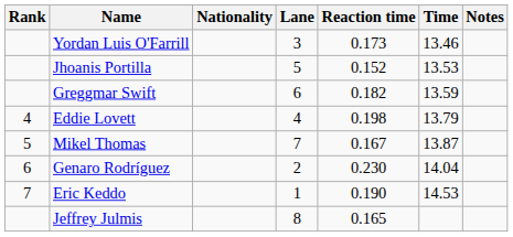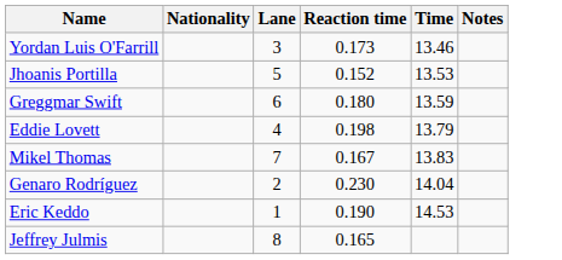 <table class="wikitable sortable" style="text-align:center">
 <tr>
-<th>Rank</th>
 <th>Name</th>
 <th>Nationality</th>
 <th>Lane</th>
 <th>Reaction time</th>
 <th>Time</th>
 <th>Notes</th>
 </tr>
 <tr>
-<td></td>
 <td align=left><a href='#'>Yordan Luis O'Farrill</a></td>
 <td align=left></td>
 <td>3</td>
 <td>0.173</td>
 <td>13.46</td>
 <td></td>
 </tr>
 <tr>
-<td></td>
 <td align=left><a href='#'>Jhoanis Portilla</a></td>
 <td align=left></td>
 <td>5</td>
 <td>0.152</td>
 <td>13.53</td>
 <td></td>
 </tr>
 <tr>
-<td></td>
 <td align=left><a href='#'>Greggmar Swift</a></td>
 <td align=left></td>
 <td>6</td>
-<td>0.182</td>
+<td>0.180</td>
 <td>13.59</td>
 <td></td>
 </tr>
 <tr>
-<td>4</td>
 <td align=left><a href='#'>Eddie Lovett</a></td>
 <td align=left></td>
 <td>4</td>
 <td>0.198</td>
 <td>13.79</td>
 <td></td>
 </tr>
 <tr>
-<td>5</td>
 <td align=left><a href='#'>Mikel Thomas</a></td>
 <td align=left></td>
 <td>7</td>
 <td>0.167</td>
-<td>13.87</td>
+<td>13.83</td>
 <td></td>
 </tr>
 <tr>
-<td>6</td>
 <td align=left><a href='#'>Genaro Rodríguez</a></td>
 <td align=left></td>
 <td>2</td>
 <td>0.230</td>
 <td>14.04</td>
 <td></td>
 </tr>
 <tr>
-<td>7</td>
 <td align=left><a href='#'>Eric Keddo</a></td>
 <td align=left></td>
 <td>1</td>
 <td>0.190</td>
 <td>14.53</td>
 <td></td>
 </tr>
 <tr>
-<td></td>
 <td align=left><a href='#'>Jeffrey Julmis</a></td>
 <td align=left></td>
 <td>8</td>
 <td>0.165</td>
 <td></td>
 <td></td>
 </tr>
 </table>
